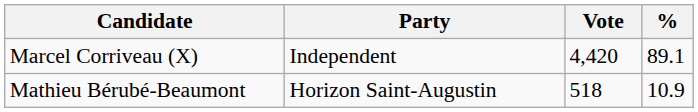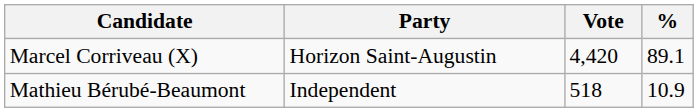 <table class="wikitable">
 <tr>
 <th bgcolor="#DDDDFF" width="200px">Candidate</th>
 <th bgcolor="#DDDDFF" width="200px">Party</th>
 <th bgcolor="#DDDDFF" width="50px">Vote</th>
 <th bgcolor="#DDDDFF" width="30px">%</th>
 </tr>
 <tr>
 <td>Marcel Corriveau (X)</td>
-<td>Independent</td>
+<td>Horizon Saint-Augustin</td>
 <td>4,420</td>
 <td>89.1</td>
 </tr>
 <tr>
 <td>Mathieu Bérubé-Beaumont</td>
-<td>Horizon Saint-Augustin</td>
+<td>Independent</td>
 <td>518</td>
 <td>10.9</td>
 </tr>
 </table>
